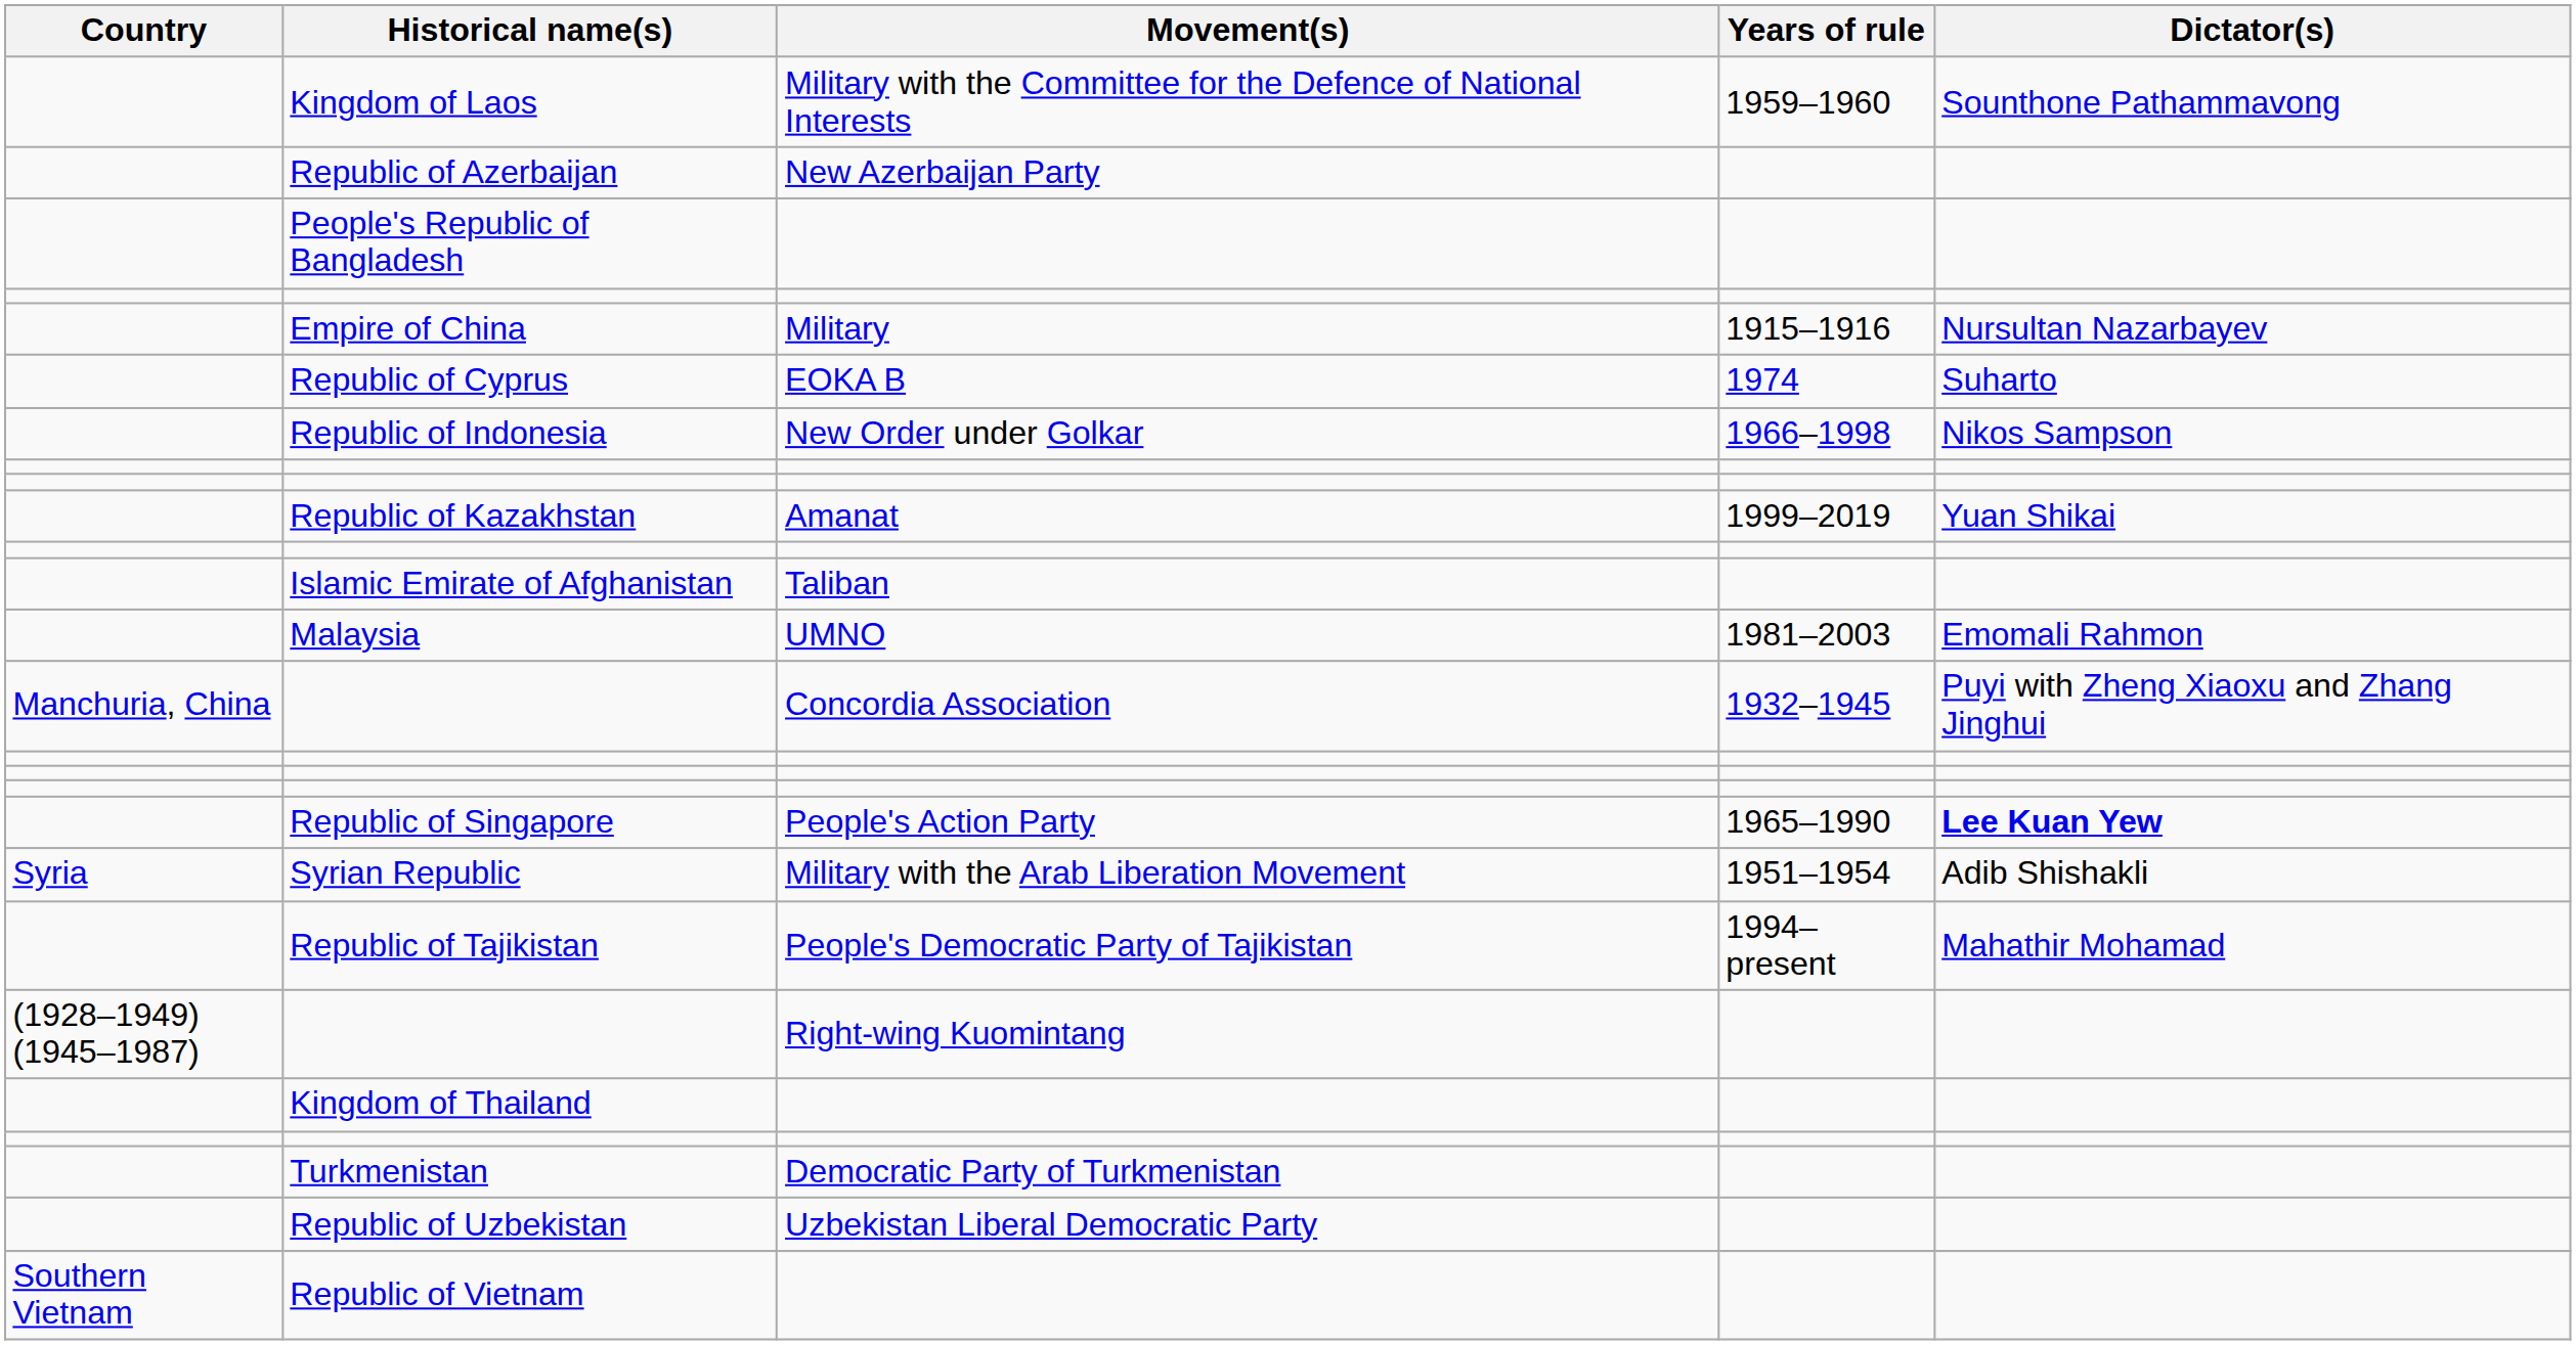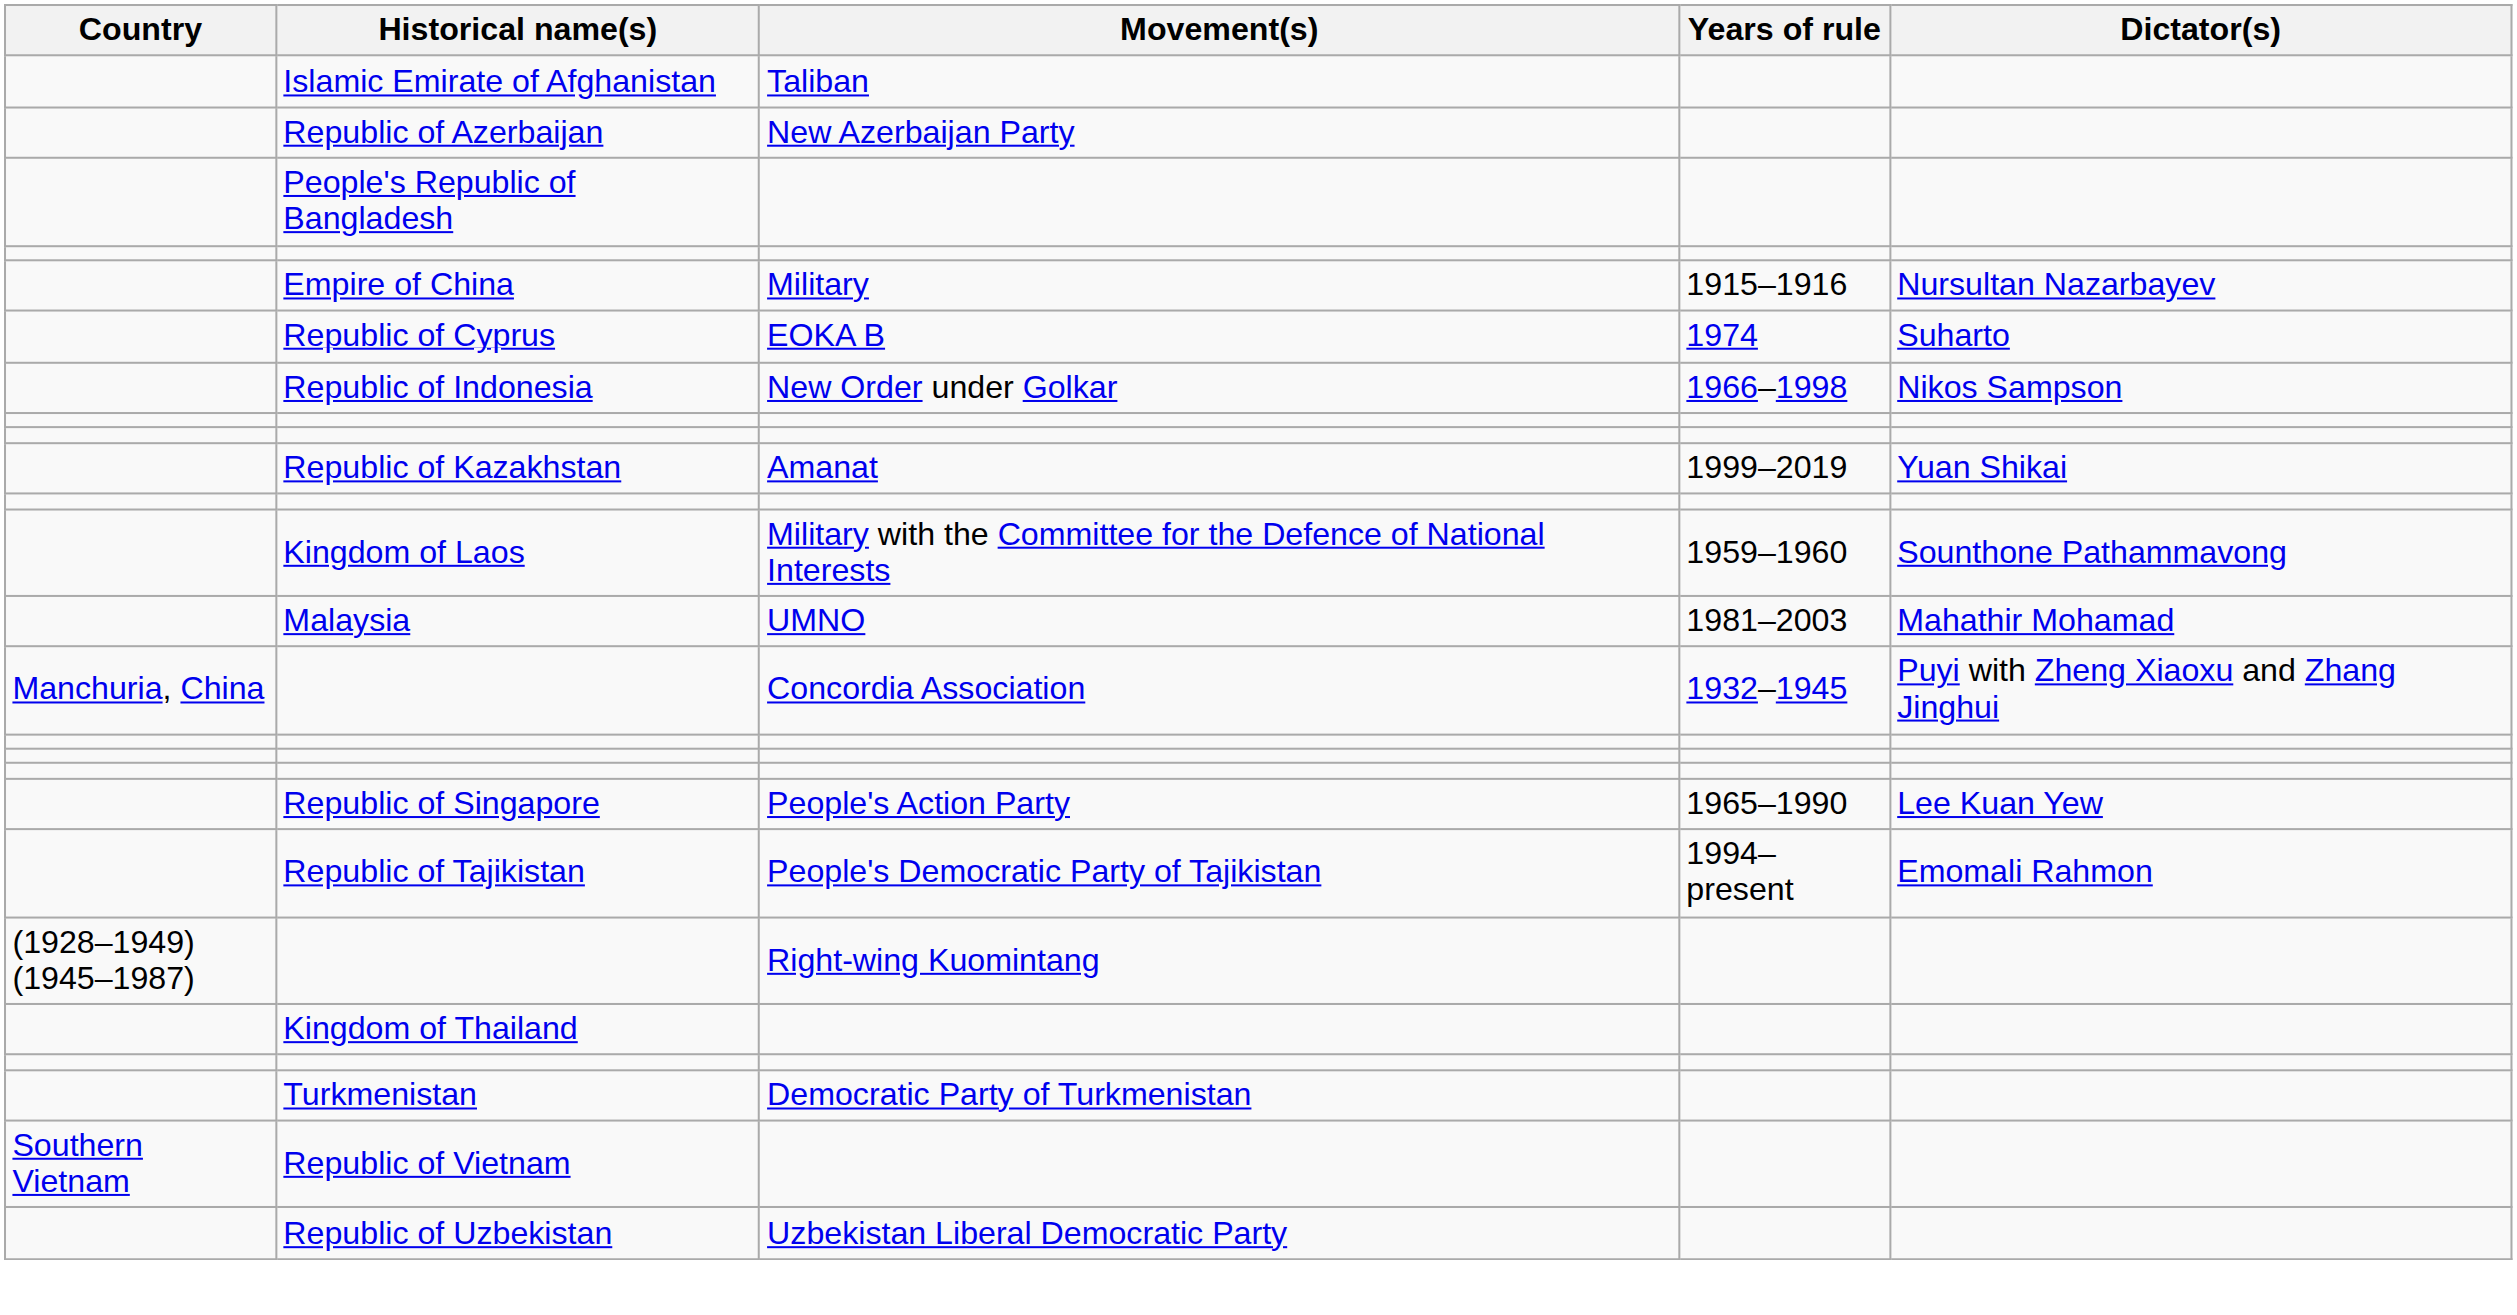 <table class="wikitable">
 <tr>
 <th>Country</th>
 <th>Historical name(s)</th>
 <th>Movement(s)</th>
 <th>Years of rule</th>
 <th>Dictator(s)</th>
 </tr>
 <tr>
 <td></td>
-<td> <a href='#'>Kingdom of Laos</a></td>
-<td><a href='#'>Military</a> with the <a href='#'>Committee for the Defence of National Interests</a></td>
-<td>1959–1960</td>
-<td><a href='#'>Sounthone Pathammavong</a></td>
+<td> <a href='#'>Islamic Emirate of Afghanistan</a></td>
+<td><a href='#'>Taliban</a></td>
+<td></td>
+<td> </td>
 </tr>
 <tr>
 <td></td>
 <td> <a href='#'>Republic of Azerbaijan</a></td>
 <td><a href='#'>New Azerbaijan Party</a></td>
 <td></td>
 <td> </td>
 </tr>
 <tr>
 <td></td>
 <td> <a href='#'>People's Republic of Bangladesh</a></td>
 <td></td>
 <td></td>
 <td></td>
 </tr>
 <tr>
 <td></td>
 <td></td>
 <td></td>
 <td></td>
 <td></td>
 </tr>
 <tr>
 <td></td>
 <td> <a href='#'>Empire of China</a></td>
 <td><a href='#'>Military</a></td>
 <td>1915–1916</td>
 <td><a href='#'>Nursultan Nazarbayev</a></td>
 </tr>
 <tr>
 <td></td>
 <td><a href='#'>Republic of Cyprus</a></td>
 <td><a href='#'>EOKA B</a></td>
 <td><a href='#'>1974</a></td>
 <td><a href='#'>Suharto</a></td>
 </tr>
 <tr>
 <td></td>
 <td> <a href='#'>Republic of Indonesia</a></td>
 <td><a href='#'>New Order</a> under <a href='#'>Golkar</a></td>
 <td><a href='#'>1966</a>–<a href='#'>1998</a></td>
 <td><a href='#'>Nikos Sampson</a></td>
 </tr>
 <tr>
 <td></td>
 <td></td>
 <td></td>
 <td></td>
 <td></td>
 </tr>
 <tr>
 <td></td>
 <td></td>
 <td></td>
 <td></td>
 <td></td>
 </tr>
 <tr>
 <td></td>
 <td> <a href='#'>Republic of Kazakhstan</a></td>
 <td><a href='#'>Amanat</a></td>
 <td>1999–2019</td>
 <td><a href='#'>Yuan Shikai</a></td>
 </tr>
 <tr>
 <td></td>
 <td></td>
 <td></td>
 <td></td>
 <td></td>
 </tr>
 <tr>
 <td></td>
-<td> <a href='#'>Islamic Emirate of Afghanistan</a></td>
-<td><a href='#'>Taliban</a></td>
-<td></td>
-<td> </td>
+<td> <a href='#'>Kingdom of Laos</a></td>
+<td><a href='#'>Military</a> with the <a href='#'>Committee for the Defence of National Interests</a></td>
+<td>1959–1960</td>
+<td><a href='#'>Sounthone Pathammavong</a></td>
 </tr>
 <tr>
 <td></td>
 <td> <a href='#'>Malaysia</a></td>
 <td><a href='#'>UMNO</a></td>
 <td>1981–2003</td>
-<td><a href='#'>Emomali Rahmon</a></td>
+<td><a href='#'>Mahathir Mohamad</a></td>
 </tr>
 <tr>
 <td> <a href='#'>Manchuria</a>, <a href='#'>China</a></td>
 <td></td>
 <td><a href='#'>Concordia Association</a></td>
 <td><a href='#'>1932</a>–<a href='#'>1945</a></td>
 <td><a href='#'>Puyi</a> with <a href='#'>Zheng Xiaoxu</a> and <a href='#'>Zhang Jinghui</a></td>
 </tr>
 <tr>
 <td></td>
 <td></td>
 <td></td>
 <td></td>
 <td></td>
 </tr>
 <tr>
 <td></td>
 <td></td>
 <td></td>
 <td></td>
 <td></td>
 </tr>
 <tr>
 <td></td>
 <td></td>
 <td></td>
 <td></td>
 <td></td>
 </tr>
 <tr>
 <td></td>
 <td> <a href='#'>Republic of Singapore</a></td>
 <td><a href='#'>People's Action Party</a></td>
 <td>1965–1990</td>
-<td><strong><a href='#'>Lee Kuan Yew</a></strong></td>
-</tr>
-<tr>
-<td> <a href='#'>Syria</a></td>
-<td> <a href='#'>Syrian Republic</a></td>
-<td><a href='#'>Military</a> with the <a href='#'>Arab Liberation Movement</a></td>
-<td>1951–1954</td>
-<td>Adib Shishakli</td>
+<td><a href='#'>Lee Kuan Yew</a></td>
 </tr>
 <tr>
 <td></td>
 <td> <a href='#'>Republic of Tajikistan</a></td>
 <td><a href='#'>People's Democratic Party of Tajikistan</a></td>
 <td>1994–present</td>
-<td><a href='#'>Mahathir Mohamad</a></td>
+<td><a href='#'>Emomali Rahmon</a></td>
 </tr>
 <tr>
 <td> (1928–1949)<br> (1945–1987)</td>
 <td></td>
 <td><a href='#'>Right-wing Kuomintang</a></td>
 <td></td>
 <td></td>
 </tr>
 <tr>
 <td></td>
 <td> <a href='#'>Kingdom of Thailand</a></td>
 <td></td>
 <td></td>
 <td></td>
 </tr>
 <tr>
 <td></td>
 <td></td>
 <td></td>
 <td></td>
 <td></td>
 </tr>
 <tr>
 <td></td>
 <td> <a href='#'>Turkmenistan</a></td>
 <td><a href='#'>Democratic Party of Turkmenistan</a></td>
 <td></td>
 <td> </td>
 </tr>
 <tr>
+<td> <a href='#'>Southern Vietnam</a></td>
+<td> <a href='#'>Republic of Vietnam</a></td>
+<td></td>
+<td></td>
+<td></td>
+</tr>
+<tr>
 <td></td>
 <td> <a href='#'>Republic of Uzbekistan</a></td>
 <td><a href='#'>Uzbekistan Liberal Democratic Party</a></td>
 <td></td>
 <td></td>
 </tr>
-<tr>
-<td> <a href='#'>Southern Vietnam</a></td>
-<td> <a href='#'>Republic of Vietnam</a></td>
-<td></td>
-<td></td>
-<td></td>
-</tr>
 </table>
